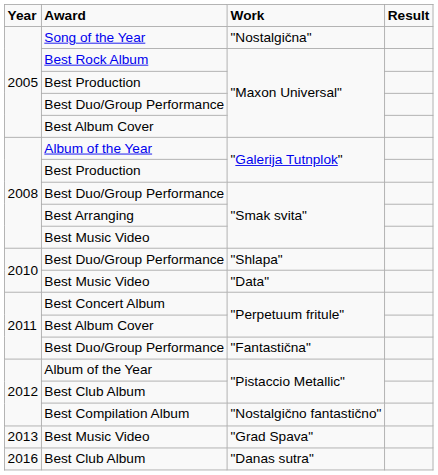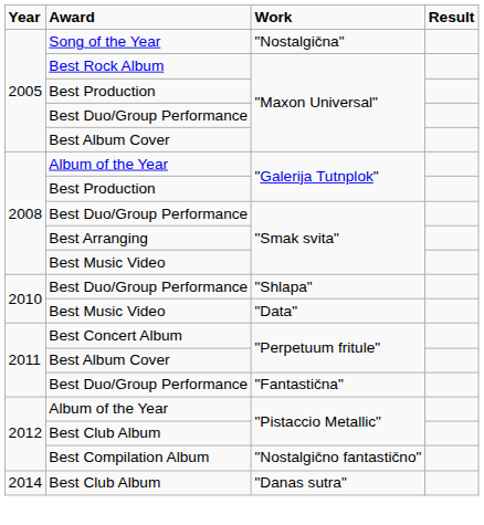 <table class="sortable wikitable" style="font-size:97%;">
 <tr>
 <td><strong>Year</strong></td>
 <td><strong>Award</strong></td>
 <td><strong>Work</strong></td>
 <td><strong>Result</strong></td>
 </tr>
 <tr>
 <td rowspan=5>2005</td>
 <td><a href='#'>Song of the Year</a></td>
 <td>"Nostalgična"</td>
 <td></td>
 </tr>
 <tr>
 <td><a href='#'>Best Rock Album</a></td>
 <td rowspan=4>"Maxon Universal"</td>
 <td></td>
 </tr>
 <tr>
 <td>Best Production</td>
 <td></td>
 </tr>
 <tr>
 <td>Best Duo/Group Performance</td>
 <td></td>
 </tr>
 <tr>
 <td>Best Album Cover</td>
 <td></td>
 </tr>
 <tr>
 <td rowspan=5>2008</td>
 <td><a href='#'>Album of the Year</a></td>
 <td rowspan=2>"<a href='#'>Galerija Tutnplok</a>"</td>
 <td></td>
 </tr>
 <tr>
 <td>Best Production</td>
 <td></td>
 </tr>
 <tr>
 <td>Best Duo/Group Performance</td>
 <td rowspan=3>"Smak svita"</td>
 <td></td>
 </tr>
 <tr>
 <td>Best Arranging</td>
 <td></td>
 </tr>
 <tr>
 <td>Best Music Video</td>
 <td></td>
 </tr>
 <tr>
 <td rowspan=2>2010</td>
 <td>Best Duo/Group Performance</td>
 <td>"Shlapa"</td>
 <td></td>
 </tr>
 <tr>
 <td>Best Music Video</td>
 <td>"Data"</td>
 <td></td>
 </tr>
 <tr>
 <td rowspan=3>2011</td>
 <td>Best Concert Album</td>
 <td rowspan=2>"Perpetuum fritule"</td>
 <td></td>
 </tr>
 <tr>
 <td>Best Album Cover</td>
 <td></td>
 </tr>
 <tr>
 <td>Best Duo/Group Performance</td>
 <td>"Fantastična"</td>
 <td></td>
 </tr>
 <tr>
 <td rowspan=3>2012</td>
 <td>Album of the Year</td>
 <td rowspan=2>"Pistaccio Metallic"</td>
 <td></td>
 </tr>
 <tr>
 <td>Best Club Album</td>
 <td></td>
 </tr>
 <tr>
 <td>Best Compilation Album</td>
 <td>"Nostalgično fantastično"</td>
 <td></td>
 </tr>
 <tr>
-<td>2013</td>
-<td>Best Music Video</td>
-<td>"Grad Spava"</td>
-<td></td>
-</tr>
-<tr>
-<td>2016</td>
+<td>2014</td>
 <td>Best Club Album</td>
 <td>"Danas sutra"</td>
 <td></td>
 </tr>
 </table>
